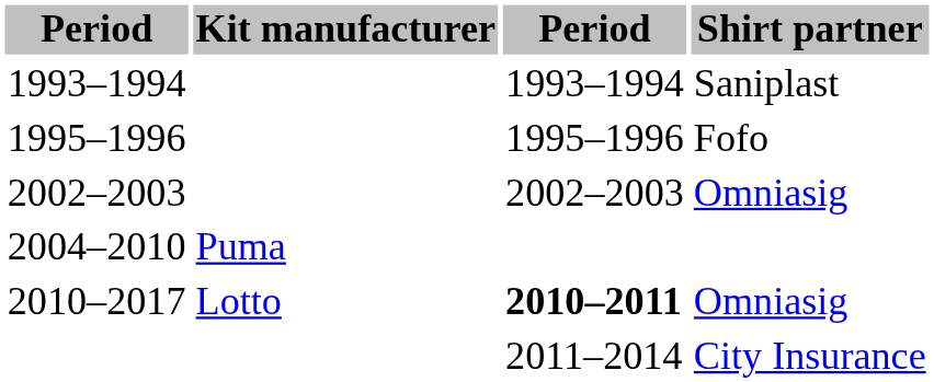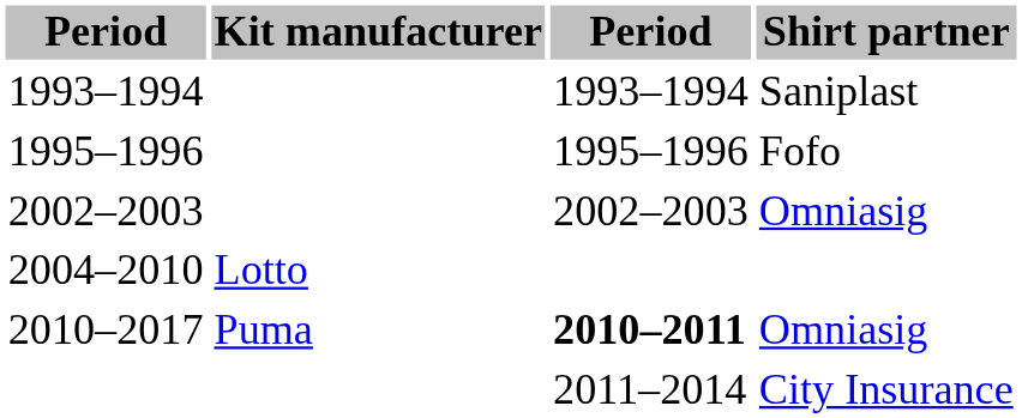 <table class="toccolours">
 <tr>
 <th style="background:silver;">Period</th>
 <th style="background:silver;">Kit manufacturer</th>
 <th style="background:silver;">Period</th>
 <th style="background:silver;">Shirt partner</th>
 </tr>
 <tr>
 <td>1993–1994</td>
 <td rowspan=1></td>
 <td>1993–1994</td>
 <td rowspan=1> Saniplast</td>
 </tr>
 <tr>
 <td>1995–1996</td>
 <td rowspan=1></td>
 <td>1995–1996</td>
 <td rowspan=1> Fofo</td>
 </tr>
 <tr>
 <td>2002–2003</td>
 <td rowspan=1></td>
 <td>2002–2003</td>
 <td rowspan=1> <a href='#'>Omniasig</a></td>
 </tr>
 <tr>
 <td>2004–2010</td>
-<td rowspan=1> <a href='#'>Puma</a></td>
+<td rowspan=1> <a href='#'>Lotto</a></td>
 </tr>
 <tr>
 <td>2010–2017</td>
-<td rowspan=1> <a href='#'>Lotto</a></td>
+<td rowspan=1> <a href='#'>Puma</a></td>
 <td><strong>2010–2011</strong></td>
 <td rowspan=1> <a href='#'>Omniasig</a></td>
 </tr>
 <tr>
 <td></td>
 <td></td>
 <td>2011–2014</td>
 <td rowspan=1> <a href='#'>City Insurance</a></td>
 </tr>
 </table>
